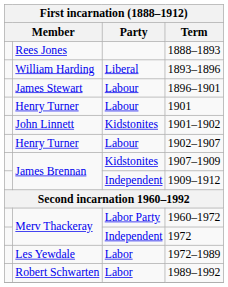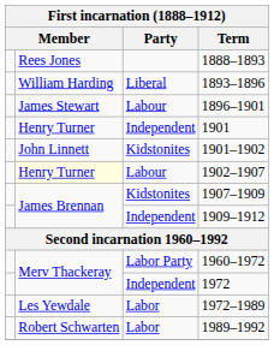 <table class="wikitable">
 <tr>
 <th colspan="4">First incarnation (1888–1912)</th>
 </tr>
 <tr>
 <th colspan="2">Member</th>
 <th>Party</th>
 <th>Term</th>
 </tr>
 <tr>
 <td> </td>
 <td><a href='#'>Rees Jones</a></td>
 <td></td>
 <td>1888–1893</td>
 </tr>
 <tr>
 <td></td>
 <td><a href='#'>William Harding</a></td>
 <td><a href='#'>Liberal</a></td>
 <td>1893–1896</td>
 </tr>
 <tr>
 <td></td>
 <td><a href='#'>James Stewart</a></td>
 <td><a href='#'>Labour</a></td>
 <td>1896–1901</td>
 </tr>
 <tr>
 <td></td>
 <td><a href='#'>Henry Turner</a></td>
-<td><a href='#'>Labour</a></td>
+<td><a href='#'>Independent</a></td>
 <td>1901</td>
 </tr>
 <tr>
 <td></td>
 <td><a href='#'>John Linnett</a></td>
 <td><a href='#'>Kidstonites</a></td>
 <td>1901–1902</td>
 </tr>
 <tr>
 <td></td>
-<td><a href='#'>Henry Turner</a></td>
+<td style="background: lightyellow;"><a href='#'>Henry Turner</a></td>
 <td><a href='#'>Labour</a></td>
 <td>1902–1907</td>
 </tr>
 <tr>
 <td></td>
 <td rowspan=2><a href='#'>James Brennan</a></td>
 <td><a href='#'>Kidstonites</a></td>
 <td>1907–1909</td>
 </tr>
 <tr>
 <td></td>
 <td><a href='#'>Independent</a></td>
 <td>1909–1912</td>
 </tr>
 <tr>
 <th colspan=4>Second incarnation 1960–1992</th>
 </tr>
 <tr>
 <td></td>
 <td rowspan="2"><a href='#'>Merv Thackeray</a></td>
 <td><a href='#'>Labor Party</a></td>
 <td>1960–1972</td>
 </tr>
 <tr>
 <td> </td>
 <td><a href='#'>Independent</a></td>
 <td>1972</td>
 </tr>
 <tr>
 <td></td>
 <td><a href='#'>Les Yewdale</a></td>
 <td><a href='#'>Labor</a></td>
 <td>1972–1989</td>
 </tr>
 <tr>
 <td></td>
 <td><a href='#'>Robert Schwarten</a></td>
 <td><a href='#'>Labor</a></td>
 <td>1989–1992</td>
 </tr>
 <tr>
 </tr>
 </table>
